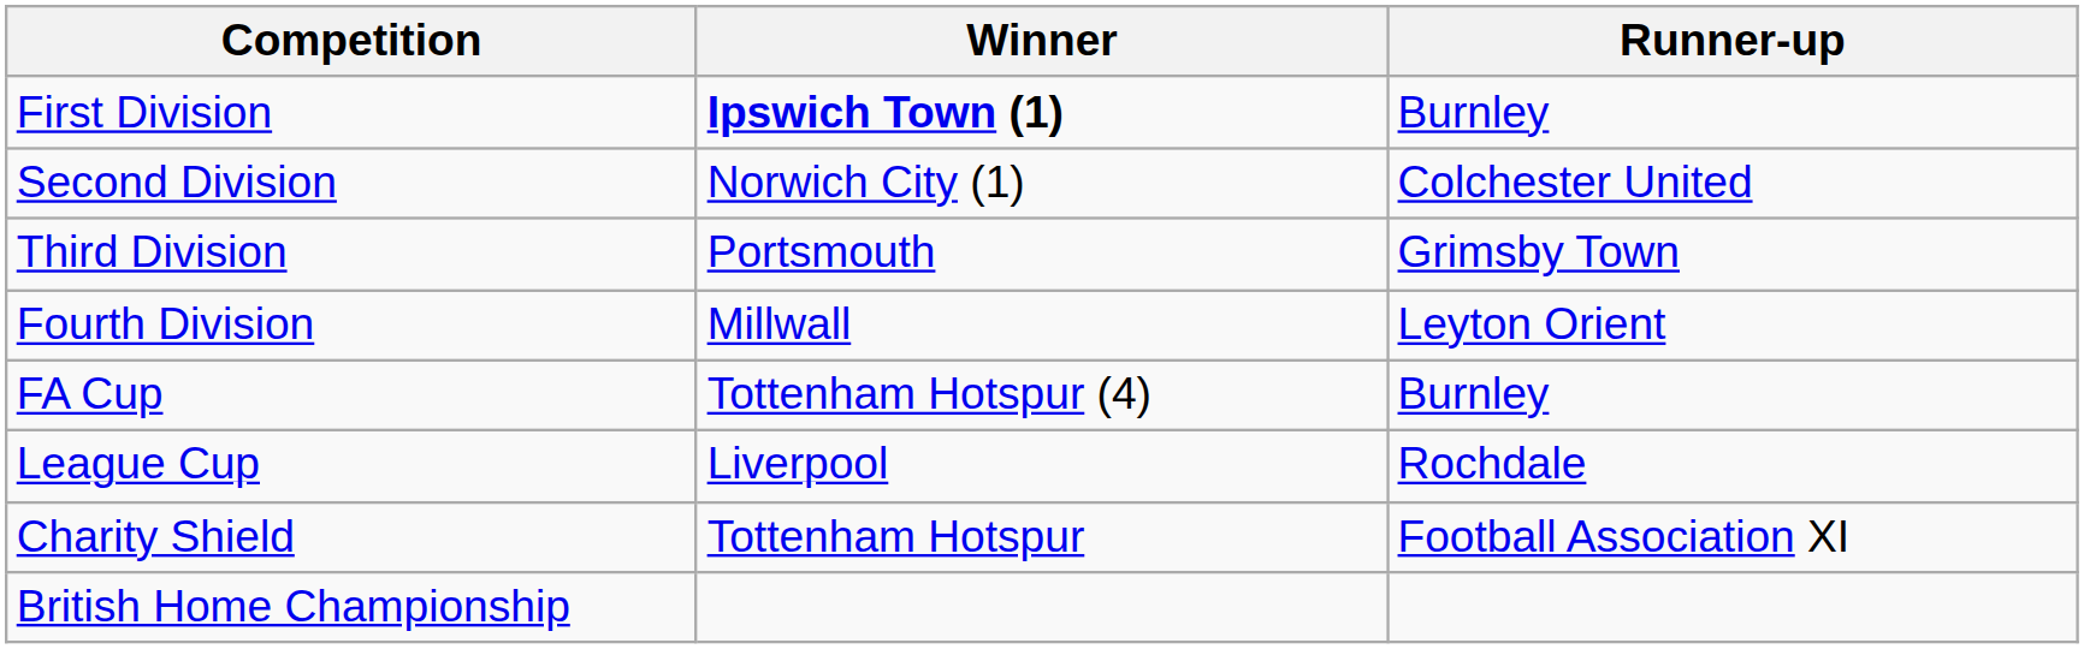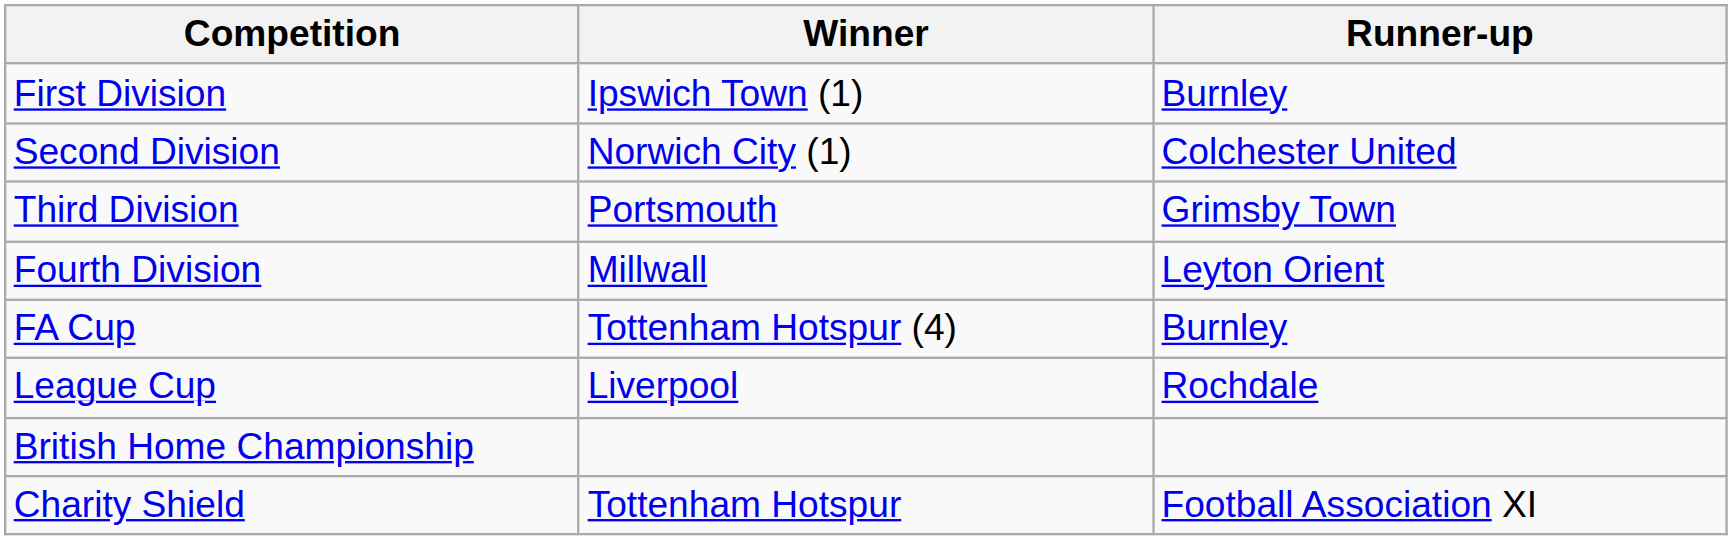 <table class="wikitable">
 <tr>
 <th style="width:15em">Competition</th>
 <th style="width:15em">Winner</th>
 <th style="width:15em">Runner-up</th>
 </tr>
 <tr>
 <td><a href='#'>First Division</a></td>
-<td><strong><a href='#'>Ipswich Town</a> (1)</strong></td>
+<td><a href='#'>Ipswich Town</a> (1)</td>
 <td><a href='#'>Burnley</a></td>
 </tr>
 <tr>
 <td><a href='#'>Second Division</a></td>
 <td><a href='#'>Norwich City</a> (1)</td>
 <td><a href='#'>Colchester United</a></td>
 </tr>
 <tr>
 <td><a href='#'>Third Division</a></td>
 <td><a href='#'>Portsmouth</a></td>
 <td><a href='#'>Grimsby Town</a></td>
 </tr>
 <tr>
 <td><a href='#'>Fourth Division</a></td>
 <td><a href='#'>Millwall</a></td>
 <td><a href='#'>Leyton Orient</a></td>
 </tr>
 <tr>
 <td><a href='#'>FA Cup</a></td>
 <td><a href='#'>Tottenham Hotspur</a> (4)</td>
 <td><a href='#'>Burnley</a></td>
 </tr>
 <tr>
 <td><a href='#'>League Cup</a></td>
 <td><a href='#'>Liverpool</a></td>
 <td><a href='#'>Rochdale</a></td>
 </tr>
 <tr>
+<td><a href='#'>British Home Championship</a></td>
+<td></td>
+<td></td>
+</tr>
+<tr>
 <td><a href='#'>Charity Shield</a></td>
 <td><a href='#'>Tottenham Hotspur</a></td>
 <td><a href='#'>Football Association</a> XI</td>
 </tr>
-<tr>
-<td><a href='#'>British Home Championship</a></td>
-<td></td>
-<td></td>
-</tr>
 </table>
